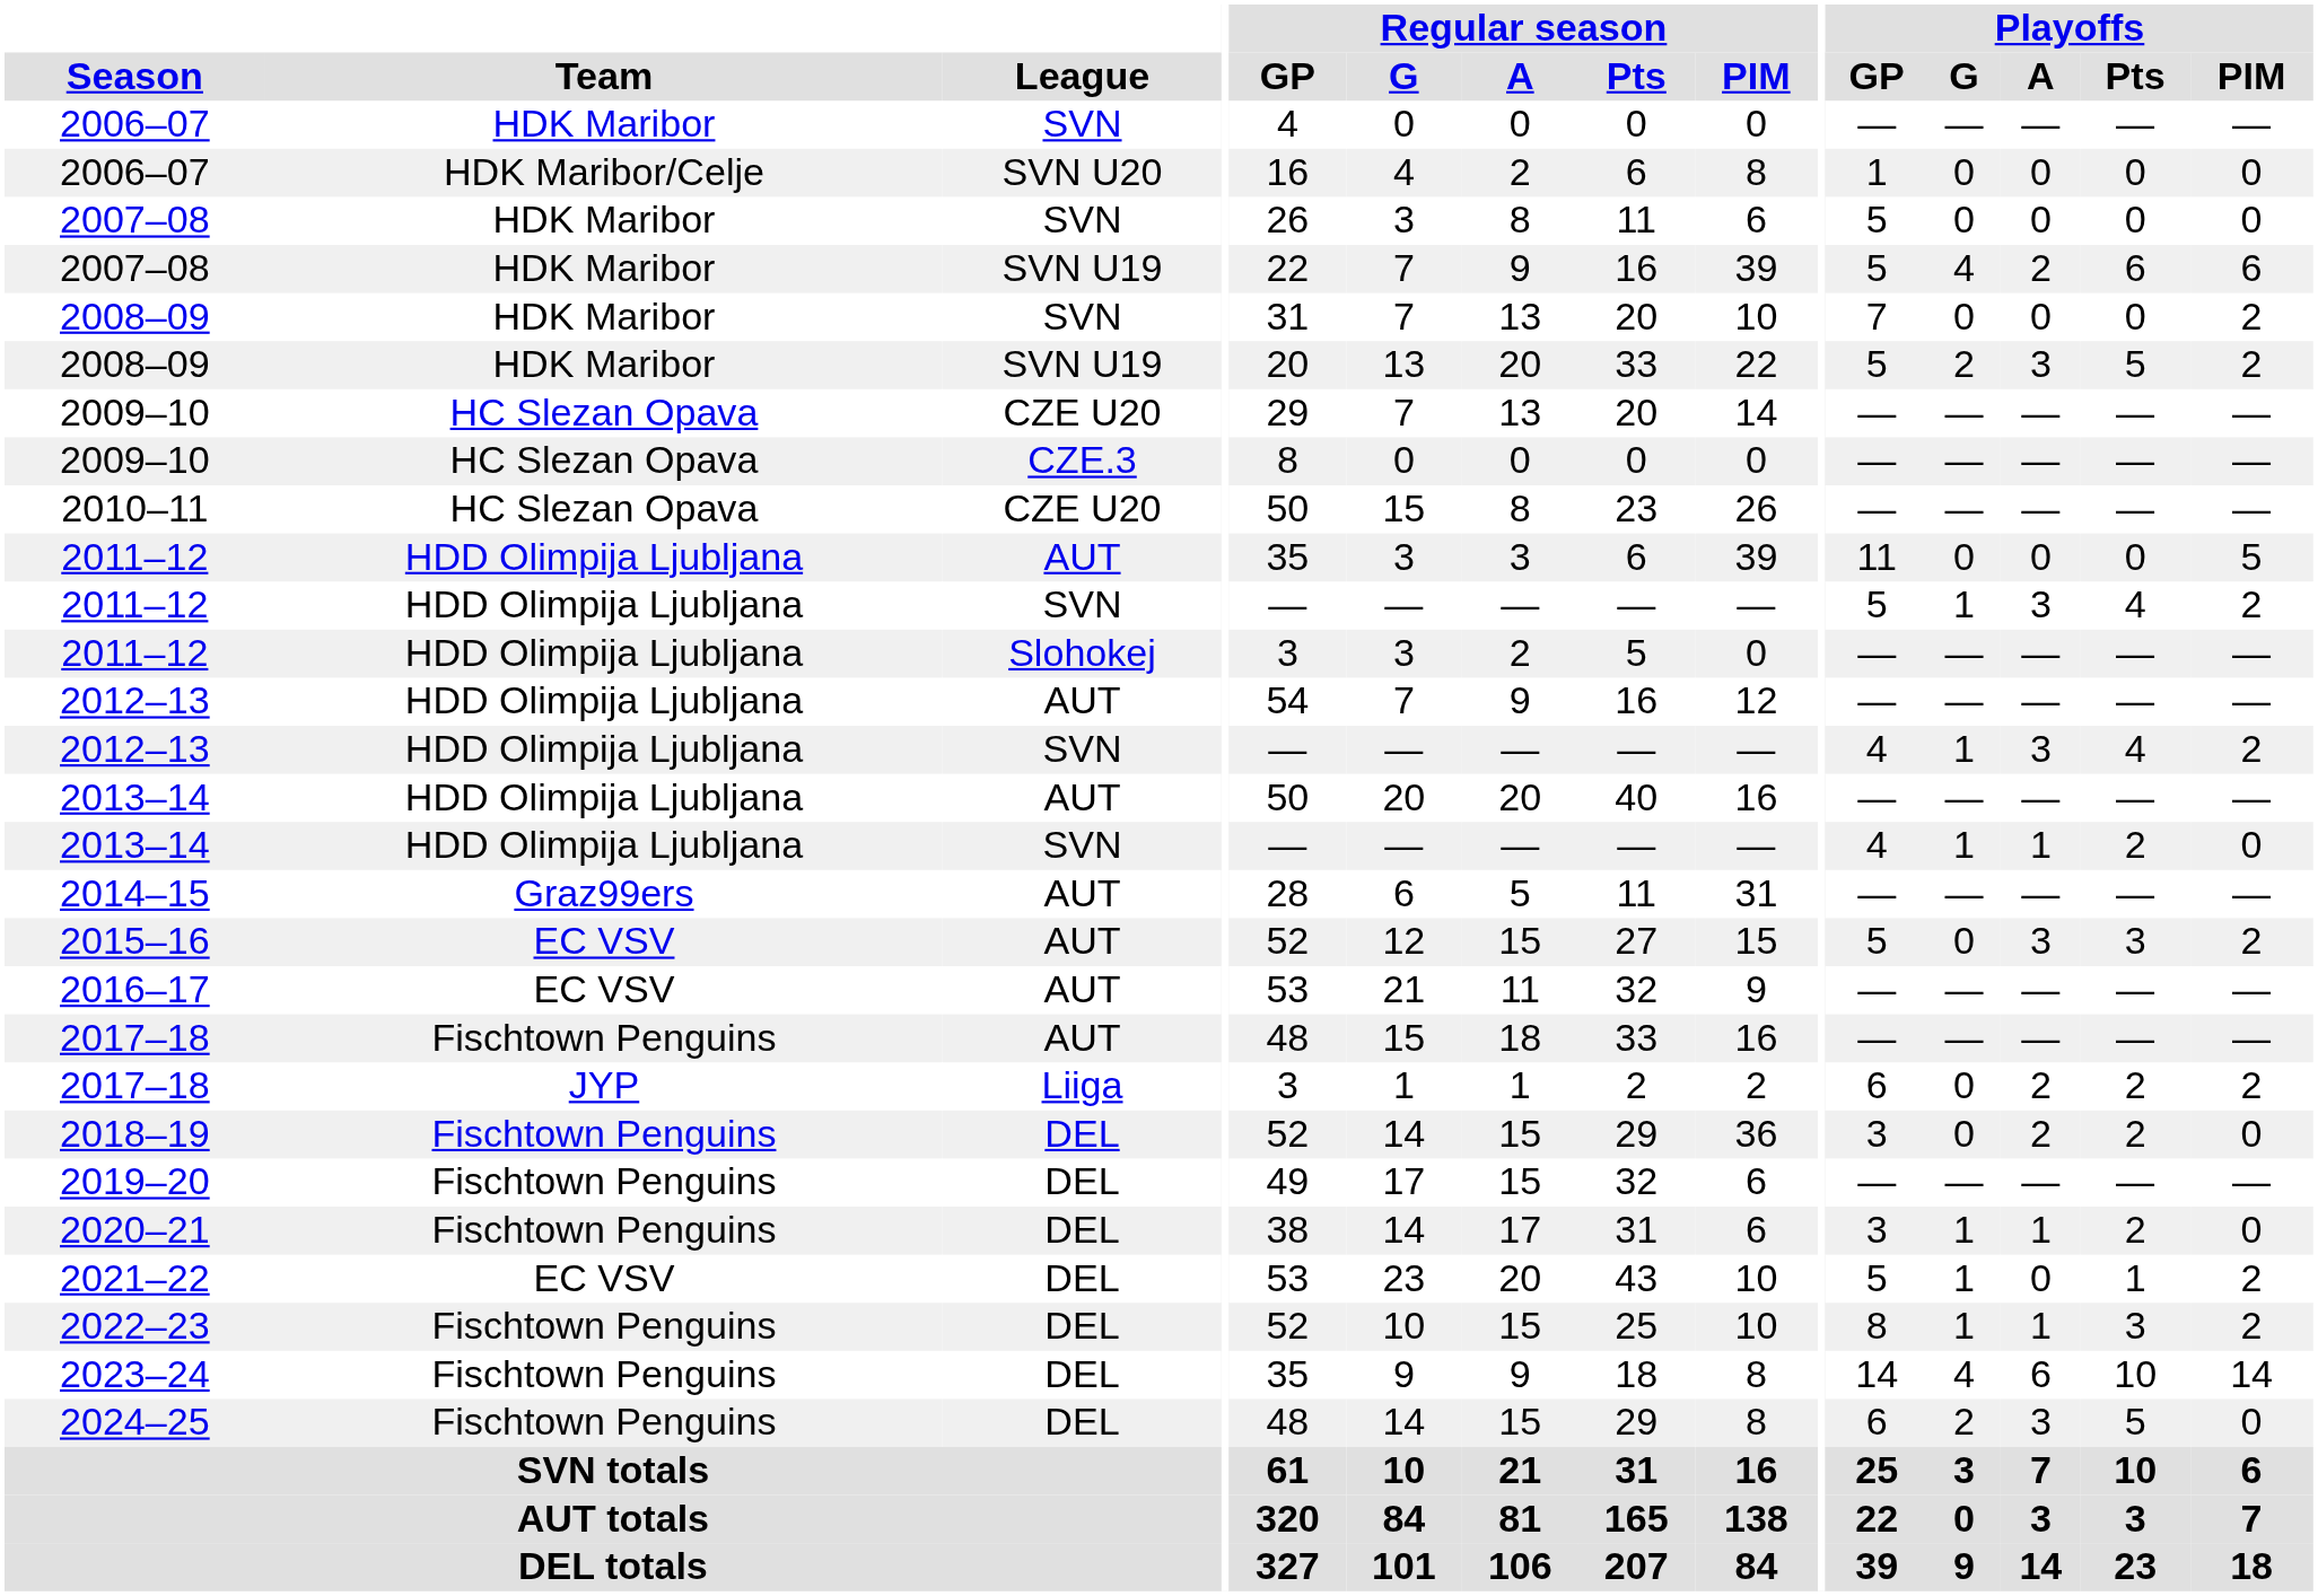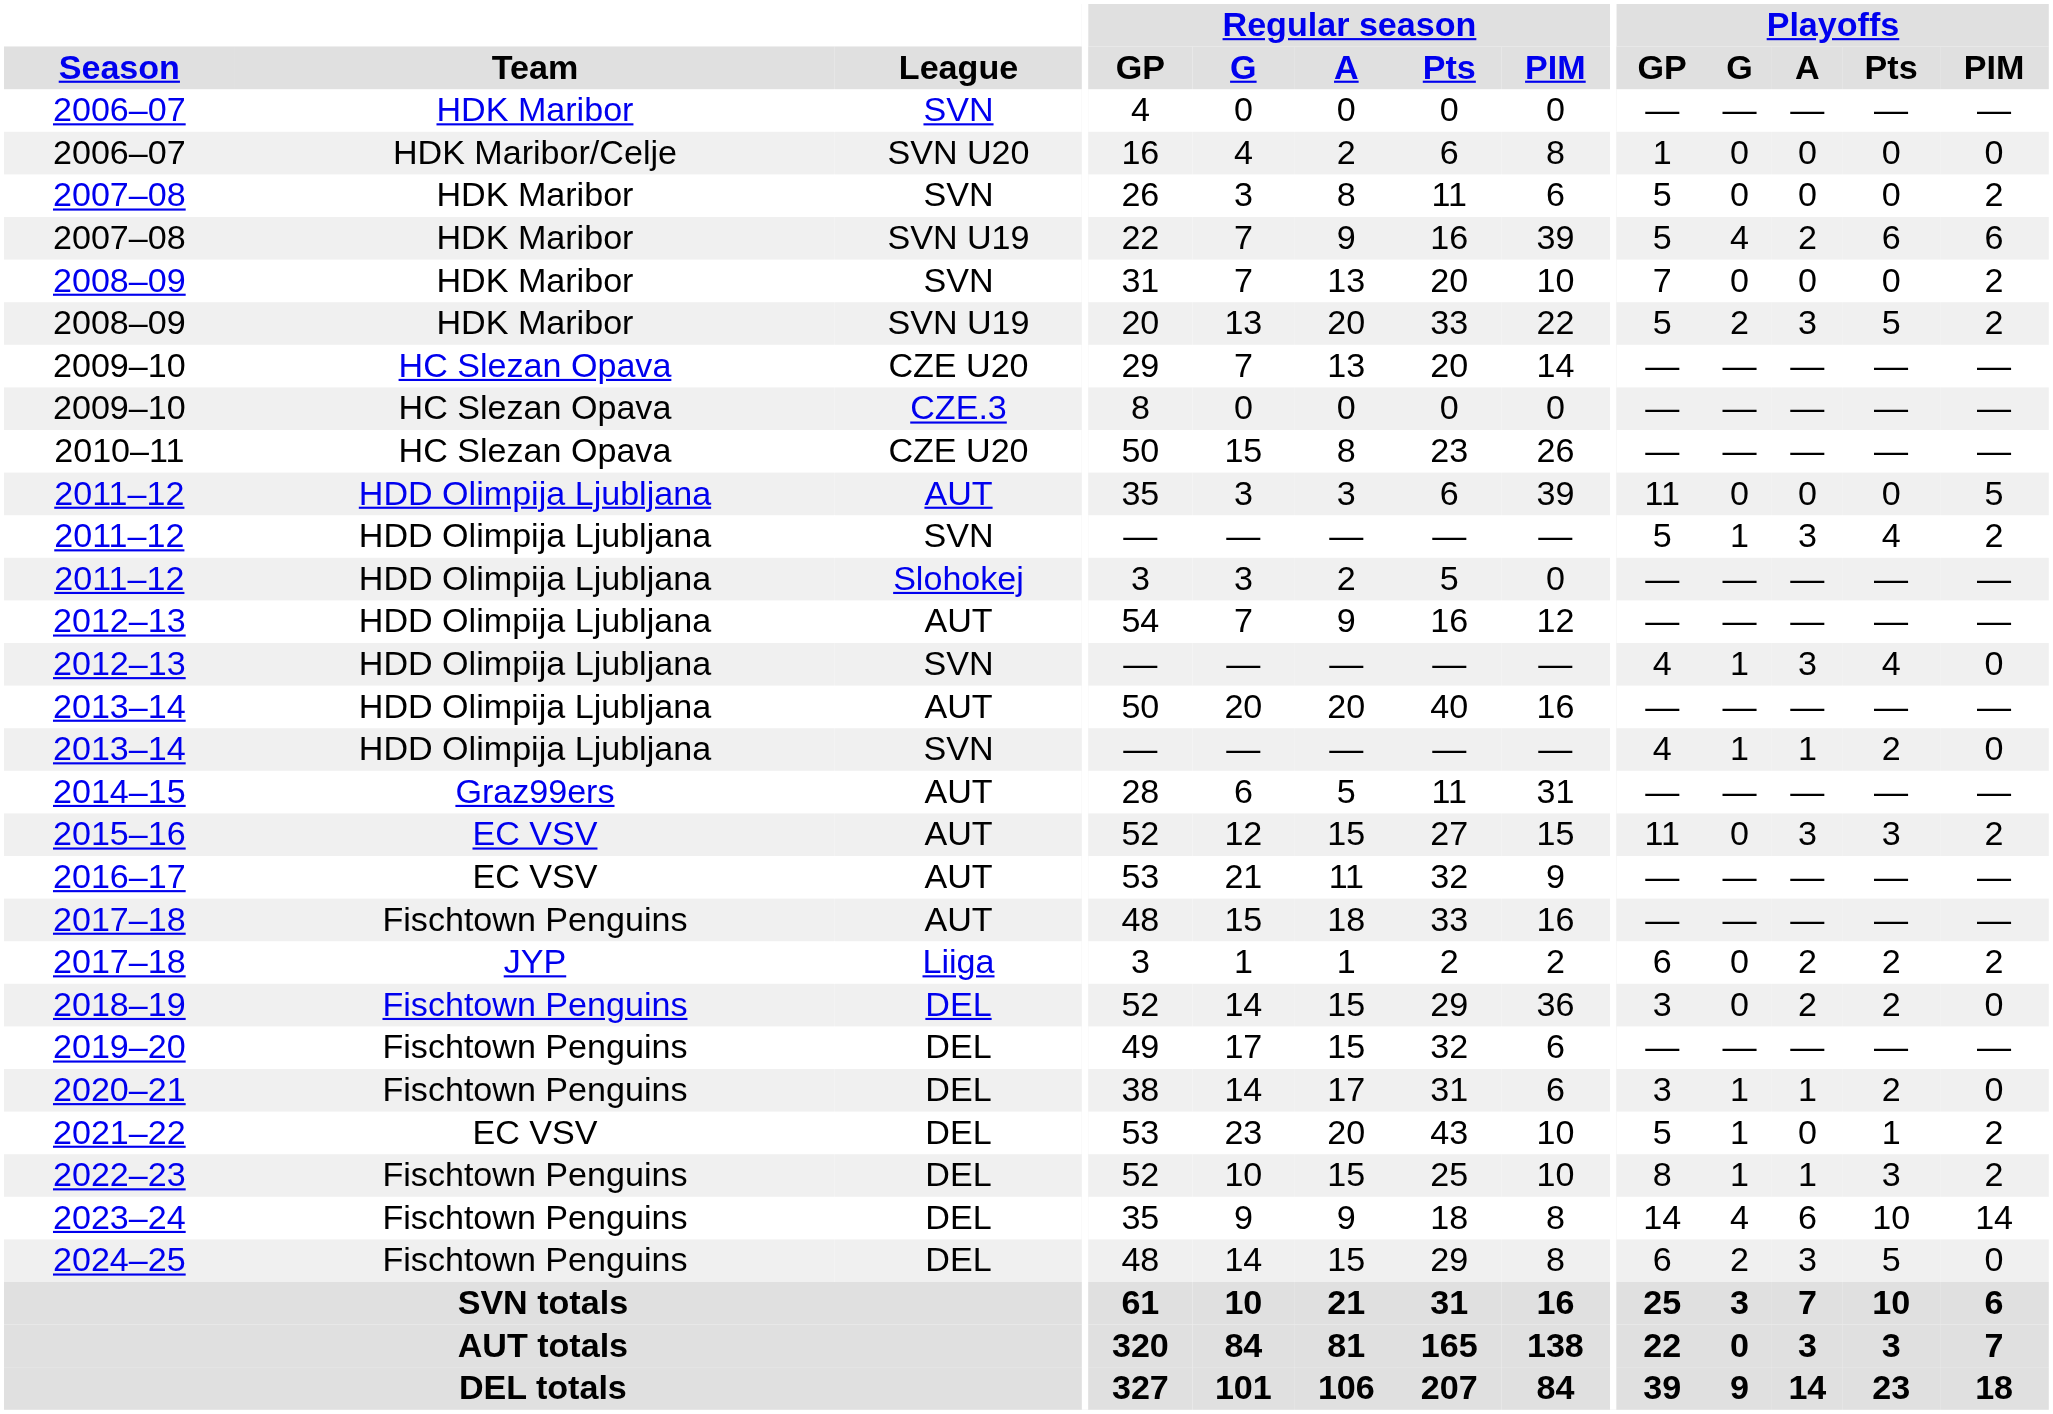 <table border="0" cellpadding="1" cellspacing="0" style="text-align:center; width:60em">
 <tr bgcolor="#e0e0e0">
 <th colspan="3" bgcolor="#ffffff"></th>
 <th rowspan="99" bgcolor="#ffffff"></th>
 <th colspan="5"><a href='#'>Regular season</a></th>
 <th rowspan="99" bgcolor="#ffffff"></th>
 <th colspan="5"><a href='#'>Playoffs</a></th>
 </tr>
 <tr bgcolor="#e0e0e0">
 <th><a href='#'>Season</a></th>
 <th>Team</th>
 <th>League</th>
 <th>GP</th>
 <th><a href='#'>G</a></th>
 <th><a href='#'>A</a></th>
 <th><a href='#'>Pts</a></th>
 <th><a href='#'>PIM</a></th>
 <th>GP</th>
 <th>G</th>
 <th>A</th>
 <th>Pts</th>
 <th>PIM</th>
 </tr>
 <tr>
 <td><a href='#'>2006–07</a></td>
 <td><a href='#'>HDK Maribor</a></td>
 <td><a href='#'>SVN</a></td>
 <td>4</td>
 <td>0</td>
 <td>0</td>
 <td>0</td>
 <td>0</td>
 <td>—</td>
 <td>—</td>
 <td>—</td>
 <td>—</td>
 <td>—</td>
 </tr>
 <tr bgcolor="#f0f0f0">
 <td>2006–07</td>
 <td>HDK Maribor/Celje</td>
 <td>SVN U20</td>
 <td>16</td>
 <td>4</td>
 <td>2</td>
 <td>6</td>
 <td>8</td>
 <td>1</td>
 <td>0</td>
 <td>0</td>
 <td>0</td>
 <td>0</td>
 </tr>
 <tr>
 <td><a href='#'>2007–08</a></td>
 <td>HDK Maribor</td>
 <td>SVN</td>
 <td>26</td>
 <td>3</td>
 <td>8</td>
 <td>11</td>
 <td>6</td>
 <td>5</td>
 <td>0</td>
 <td>0</td>
 <td>0</td>
-<td>0</td>
+<td>2</td>
 </tr>
 <tr bgcolor="#f0f0f0">
 <td>2007–08</td>
 <td>HDK Maribor</td>
 <td>SVN U19</td>
 <td>22</td>
 <td>7</td>
 <td>9</td>
 <td>16</td>
 <td>39</td>
 <td>5</td>
 <td>4</td>
 <td>2</td>
 <td>6</td>
 <td>6</td>
 </tr>
 <tr>
 <td><a href='#'>2008–09</a></td>
 <td>HDK Maribor</td>
 <td>SVN</td>
 <td>31</td>
 <td>7</td>
 <td>13</td>
 <td>20</td>
 <td>10</td>
 <td>7</td>
 <td>0</td>
 <td>0</td>
 <td>0</td>
 <td>2</td>
 </tr>
 <tr bgcolor="#f0f0f0">
 <td>2008–09</td>
 <td>HDK Maribor</td>
 <td>SVN U19</td>
 <td>20</td>
 <td>13</td>
 <td>20</td>
 <td>33</td>
 <td>22</td>
 <td>5</td>
 <td>2</td>
 <td>3</td>
 <td>5</td>
 <td>2</td>
 </tr>
 <tr>
 <td>2009–10</td>
 <td><a href='#'>HC Slezan Opava</a></td>
 <td>CZE U20</td>
 <td>29</td>
 <td>7</td>
 <td>13</td>
 <td>20</td>
 <td>14</td>
 <td>—</td>
 <td>—</td>
 <td>—</td>
 <td>—</td>
 <td>—</td>
 </tr>
 <tr bgcolor="#f0f0f0">
 <td>2009–10</td>
 <td>HC Slezan Opava</td>
 <td><a href='#'>CZE.3</a></td>
 <td>8</td>
 <td>0</td>
 <td>0</td>
 <td>0</td>
 <td>0</td>
 <td>—</td>
 <td>—</td>
 <td>—</td>
 <td>—</td>
 <td>—</td>
 </tr>
 <tr>
 <td>2010–11</td>
 <td>HC Slezan Opava</td>
 <td>CZE U20</td>
 <td>50</td>
 <td>15</td>
 <td>8</td>
 <td>23</td>
 <td>26</td>
 <td>—</td>
 <td>—</td>
 <td>—</td>
 <td>—</td>
 <td>—</td>
 </tr>
 <tr bgcolor="#f0f0f0">
 <td><a href='#'>2011–12</a></td>
 <td><a href='#'>HDD Olimpija Ljubljana</a></td>
 <td><a href='#'>AUT</a></td>
 <td>35</td>
 <td>3</td>
 <td>3</td>
 <td>6</td>
 <td>39</td>
 <td>11</td>
 <td>0</td>
 <td>0</td>
 <td>0</td>
 <td>5</td>
 </tr>
 <tr>
 <td><a href='#'>2011–12</a></td>
 <td>HDD Olimpija Ljubljana</td>
 <td>SVN</td>
 <td>—</td>
 <td>—</td>
 <td>—</td>
 <td>—</td>
 <td>—</td>
 <td>5</td>
 <td>1</td>
 <td>3</td>
 <td>4</td>
 <td>2</td>
 </tr>
 <tr bgcolor="#f0f0f0">
 <td><a href='#'>2011–12</a></td>
 <td>HDD Olimpija Ljubljana</td>
 <td><a href='#'>Slohokej</a></td>
 <td>3</td>
 <td>3</td>
 <td>2</td>
 <td>5</td>
 <td>0</td>
 <td>—</td>
 <td>—</td>
 <td>—</td>
 <td>—</td>
 <td>—</td>
 </tr>
 <tr>
 <td><a href='#'>2012–13</a></td>
 <td>HDD Olimpija Ljubljana</td>
 <td>AUT</td>
 <td>54</td>
 <td>7</td>
 <td>9</td>
 <td>16</td>
 <td>12</td>
 <td>—</td>
 <td>—</td>
 <td>—</td>
 <td>—</td>
 <td>—</td>
 </tr>
 <tr bgcolor="#f0f0f0">
 <td><a href='#'>2012–13</a></td>
 <td>HDD Olimpija Ljubljana</td>
 <td>SVN</td>
 <td>—</td>
 <td>—</td>
 <td>—</td>
 <td>—</td>
 <td>—</td>
 <td>4</td>
 <td>1</td>
 <td>3</td>
 <td>4</td>
-<td>2</td>
+<td>0</td>
 </tr>
 <tr>
 <td><a href='#'>2013–14</a></td>
 <td>HDD Olimpija Ljubljana</td>
 <td>AUT</td>
 <td>50</td>
 <td>20</td>
 <td>20</td>
 <td>40</td>
 <td>16</td>
 <td>—</td>
 <td>—</td>
 <td>—</td>
 <td>—</td>
 <td>—</td>
 </tr>
 <tr bgcolor="#f0f0f0">
 <td><a href='#'>2013–14</a></td>
 <td>HDD Olimpija Ljubljana</td>
 <td>SVN</td>
 <td>—</td>
 <td>—</td>
 <td>—</td>
 <td>—</td>
 <td>—</td>
 <td>4</td>
 <td>1</td>
 <td>1</td>
 <td>2</td>
 <td>0</td>
 </tr>
 <tr>
 <td><a href='#'>2014–15</a></td>
 <td><a href='#'>Graz99ers</a></td>
 <td>AUT</td>
 <td>28</td>
 <td>6</td>
 <td>5</td>
 <td>11</td>
 <td>31</td>
 <td>—</td>
 <td>—</td>
 <td>—</td>
 <td>—</td>
 <td>—</td>
 </tr>
 <tr bgcolor="#f0f0f0">
 <td><a href='#'>2015–16</a></td>
 <td><a href='#'>EC VSV</a></td>
 <td>AUT</td>
 <td>52</td>
 <td>12</td>
 <td>15</td>
 <td>27</td>
 <td>15</td>
-<td>5</td>
+<td>11</td>
 <td>0</td>
 <td>3</td>
 <td>3</td>
 <td>2</td>
 </tr>
 <tr>
 <td><a href='#'>2016–17</a></td>
 <td>EC VSV</td>
 <td>AUT</td>
 <td>53</td>
 <td>21</td>
 <td>11</td>
 <td>32</td>
 <td>9</td>
 <td>—</td>
 <td>—</td>
 <td>—</td>
 <td>—</td>
 <td>—</td>
 </tr>
 <tr bgcolor="#f0f0f0">
 <td><a href='#'>2017–18</a></td>
 <td>Fischtown Penguins</td>
 <td>AUT</td>
 <td>48</td>
 <td>15</td>
 <td>18</td>
 <td>33</td>
 <td>16</td>
 <td>—</td>
 <td>—</td>
 <td>—</td>
 <td>—</td>
 <td>—</td>
 </tr>
 <tr>
 <td><a href='#'>2017–18</a></td>
 <td><a href='#'>JYP</a></td>
 <td><a href='#'>Liiga</a></td>
 <td>3</td>
 <td>1</td>
 <td>1</td>
 <td>2</td>
 <td>2</td>
 <td>6</td>
 <td>0</td>
 <td>2</td>
 <td>2</td>
 <td>2</td>
 </tr>
 <tr bgcolor="#f0f0f0">
 <td><a href='#'>2018–19</a></td>
 <td><a href='#'>Fischtown Penguins</a></td>
 <td><a href='#'>DEL</a></td>
 <td>52</td>
 <td>14</td>
 <td>15</td>
 <td>29</td>
 <td>36</td>
 <td>3</td>
 <td>0</td>
 <td>2</td>
 <td>2</td>
 <td>0</td>
 </tr>
 <tr>
 <td><a href='#'>2019–20</a></td>
 <td>Fischtown Penguins</td>
 <td>DEL</td>
 <td>49</td>
 <td>17</td>
 <td>15</td>
 <td>32</td>
 <td>6</td>
 <td>—</td>
 <td>—</td>
 <td>—</td>
 <td>—</td>
 <td>—</td>
 </tr>
 <tr bgcolor="#f0f0f0">
 <td><a href='#'>2020–21</a></td>
 <td>Fischtown Penguins</td>
 <td>DEL</td>
 <td>38</td>
 <td>14</td>
 <td>17</td>
 <td>31</td>
 <td>6</td>
 <td>3</td>
 <td>1</td>
 <td>1</td>
 <td>2</td>
 <td>0</td>
 </tr>
 <tr>
 <td><a href='#'>2021–22</a></td>
 <td>EC VSV</td>
 <td>DEL</td>
 <td>53</td>
 <td>23</td>
 <td>20</td>
 <td>43</td>
 <td>10</td>
 <td>5</td>
 <td>1</td>
 <td>0</td>
 <td>1</td>
 <td>2</td>
 </tr>
 <tr bgcolor="#f0f0f0">
 <td><a href='#'>2022–23</a></td>
 <td>Fischtown Penguins</td>
 <td>DEL</td>
 <td>52</td>
 <td>10</td>
 <td>15</td>
 <td>25</td>
 <td>10</td>
 <td>8</td>
 <td>1</td>
 <td>1</td>
 <td>3</td>
 <td>2</td>
 </tr>
 <tr>
 <td><a href='#'>2023–24</a></td>
 <td>Fischtown Penguins</td>
 <td>DEL</td>
 <td>35</td>
 <td>9</td>
 <td>9</td>
 <td>18</td>
 <td>8</td>
 <td>14</td>
 <td>4</td>
 <td>6</td>
 <td>10</td>
 <td>14</td>
 </tr>
 <tr bgcolor="#f0f0f0">
 <td><a href='#'>2024–25</a></td>
 <td>Fischtown Penguins</td>
 <td>DEL</td>
 <td>48</td>
 <td>14</td>
 <td>15</td>
 <td>29</td>
 <td>8</td>
 <td>6</td>
 <td>2</td>
 <td>3</td>
 <td>5</td>
 <td>0</td>
 </tr>
 <tr bgcolor="#e0e0e0">
 <th colspan="3">SVN totals</th>
 <th>61</th>
 <th>10</th>
 <th>21</th>
 <th>31</th>
 <th>16</th>
 <th>25</th>
 <th>3</th>
 <th>7</th>
 <th>10</th>
 <th>6</th>
 </tr>
 <tr bgcolor="#e0e0e0">
 <th colspan="3">AUT totals</th>
 <th>320</th>
 <th>84</th>
 <th>81</th>
 <th>165</th>
 <th>138</th>
 <th>22</th>
 <th>0</th>
 <th>3</th>
 <th>3</th>
 <th>7</th>
 </tr>
 <tr bgcolor="#e0e0e0">
 <th colspan="3">DEL totals</th>
 <th>327</th>
 <th>101</th>
 <th>106</th>
 <th>207</th>
 <th>84</th>
 <th>39</th>
 <th>9</th>
 <th>14</th>
 <th>23</th>
 <th>18</th>
 </tr>
 </table>
